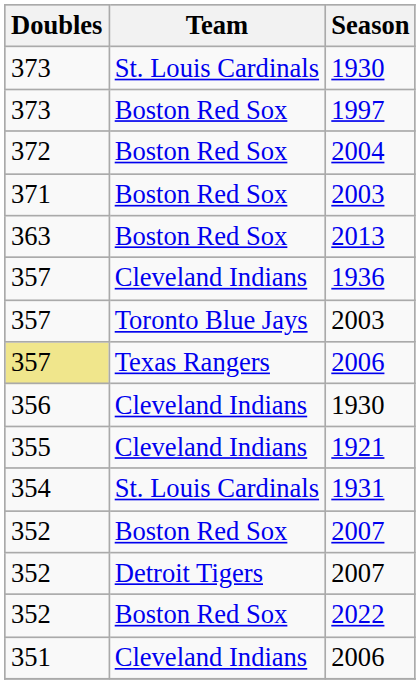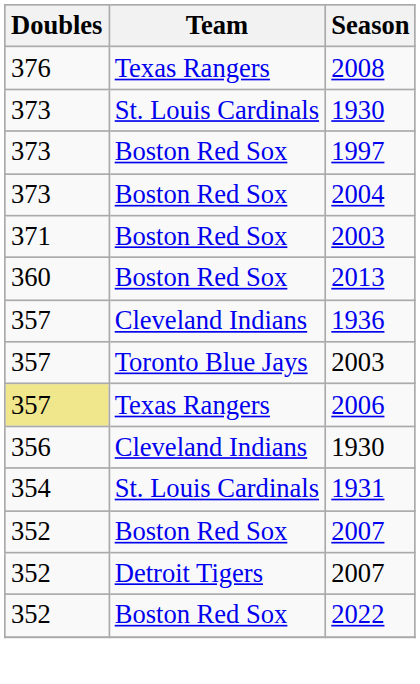 <table class="wikitable sortable">
 <tr>
 <th>Doubles</th>
 <th>Team</th>
 <th>Season</th>
+</tr>
+<tr>
+<td>376</td>
+<td><a href='#'>Texas Rangers</a></td>
+<td><a href='#'>2008</a></td>
 </tr>
 <tr>
 <td>373</td>
 <td><a href='#'>St. Louis Cardinals</a></td>
 <td><a href='#'>1930</a></td>
 </tr>
 <tr>
 <td>373</td>
 <td><a href='#'>Boston Red Sox</a></td>
 <td><a href='#'>1997</a></td>
 </tr>
 <tr>
-<td>372</td>
+<td>373</td>
 <td><a href='#'>Boston Red Sox</a></td>
 <td><a href='#'>2004</a></td>
 </tr>
 <tr>
 <td>371</td>
 <td><a href='#'>Boston Red Sox</a></td>
 <td><a href='#'>2003</a></td>
 </tr>
 <tr>
-<td>363</td>
+<td>360</td>
 <td><a href='#'>Boston Red Sox</a></td>
 <td><a href='#'>2013</a></td>
 </tr>
 <tr>
 <td>357</td>
 <td><a href='#'>Cleveland Indians</a></td>
 <td><a href='#'>1936</a></td>
 </tr>
 <tr>
 <td>357</td>
 <td><a href='#'>Toronto Blue Jays</a></td>
 <td>2003</td>
 </tr>
 <tr>
 <td style="background: khaki;">357</td>
 <td><a href='#'>Texas Rangers</a></td>
 <td><a href='#'>2006</a></td>
 </tr>
 <tr>
 <td>356</td>
 <td><a href='#'>Cleveland Indians</a></td>
 <td>1930</td>
 </tr>
 <tr>
-<td>355</td>
-<td><a href='#'>Cleveland Indians</a></td>
-<td><a href='#'>1921</a></td>
-</tr>
-<tr>
 <td>354</td>
 <td><a href='#'>St. Louis Cardinals</a></td>
 <td><a href='#'>1931</a></td>
 </tr>
 <tr>
 <td>352</td>
 <td><a href='#'>Boston Red Sox</a></td>
 <td><a href='#'>2007</a></td>
 </tr>
 <tr>
 <td>352</td>
 <td><a href='#'>Detroit Tigers</a></td>
 <td>2007</td>
 </tr>
 <tr>
 <td>352</td>
 <td><a href='#'>Boston Red Sox</a></td>
 <td><a href='#'>2022</a></td>
 </tr>
 <tr>
-<td>351</td>
-<td><a href='#'>Cleveland Indians</a></td>
-<td>2006</td>
-</tr>
-<tr>
 </tr>
 <tr>
 </tr>
 </table>
